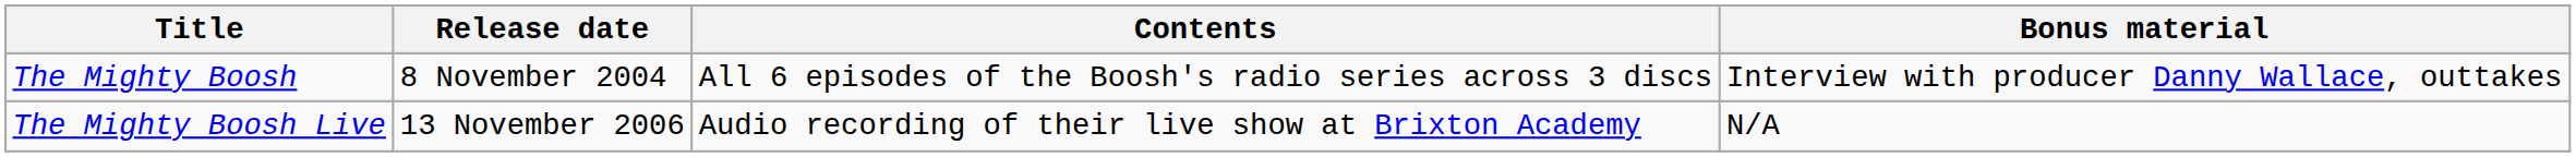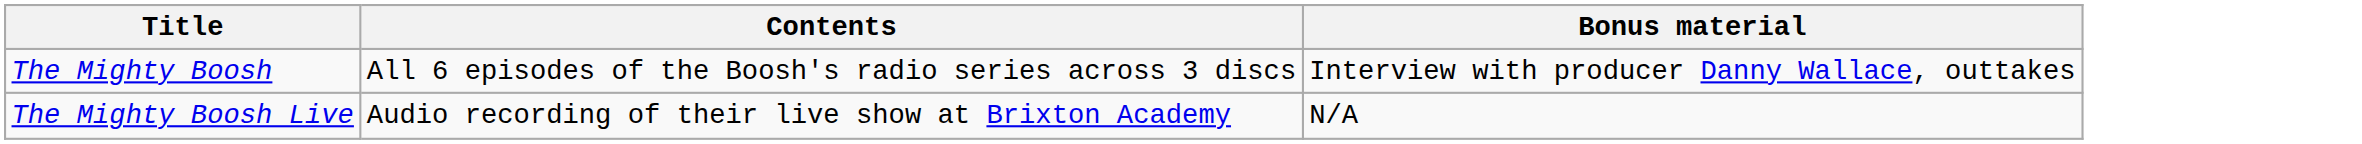 <table class="wikitable">
 <tr>
 <th>Title</th>
-<th>Release date</th>
 <th>Contents</th>
 <th>Bonus material</th>
 </tr>
 <tr>
 <td><em><a href='#'>The Mighty Boosh</a></em></td>
-<td>8 November 2004</td>
 <td>All 6 episodes of the Boosh's radio series across 3 discs</td>
 <td>Interview with producer <a href='#'>Danny Wallace</a>, outtakes</td>
 </tr>
 <tr>
 <td><em><a href='#'>The Mighty Boosh Live</a></em></td>
-<td>13 November 2006</td>
 <td>Audio recording of their live show at <a href='#'>Brixton Academy</a></td>
 <td>N/A</td>
 </tr>
 </table>
